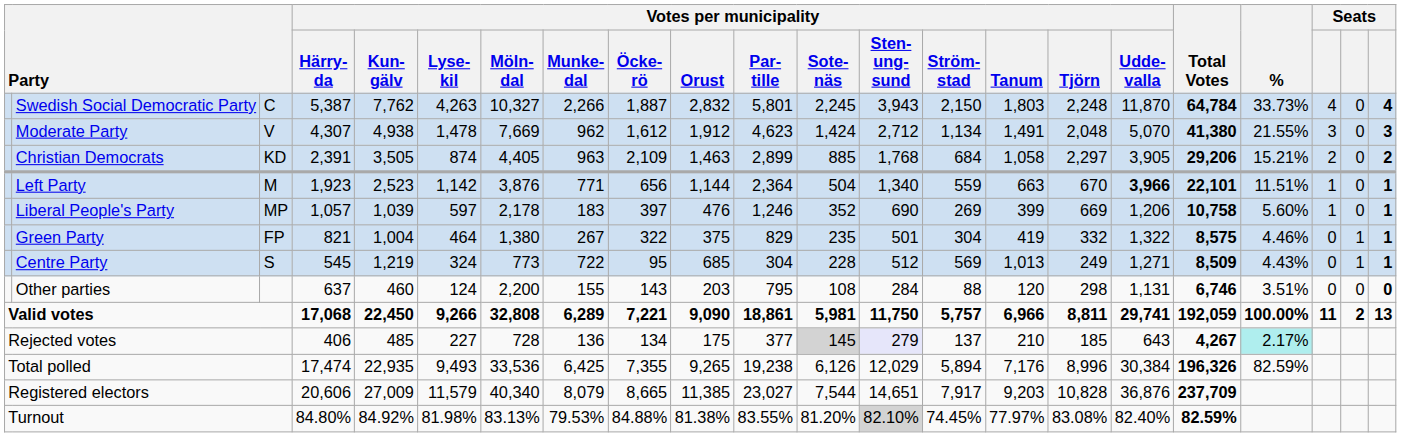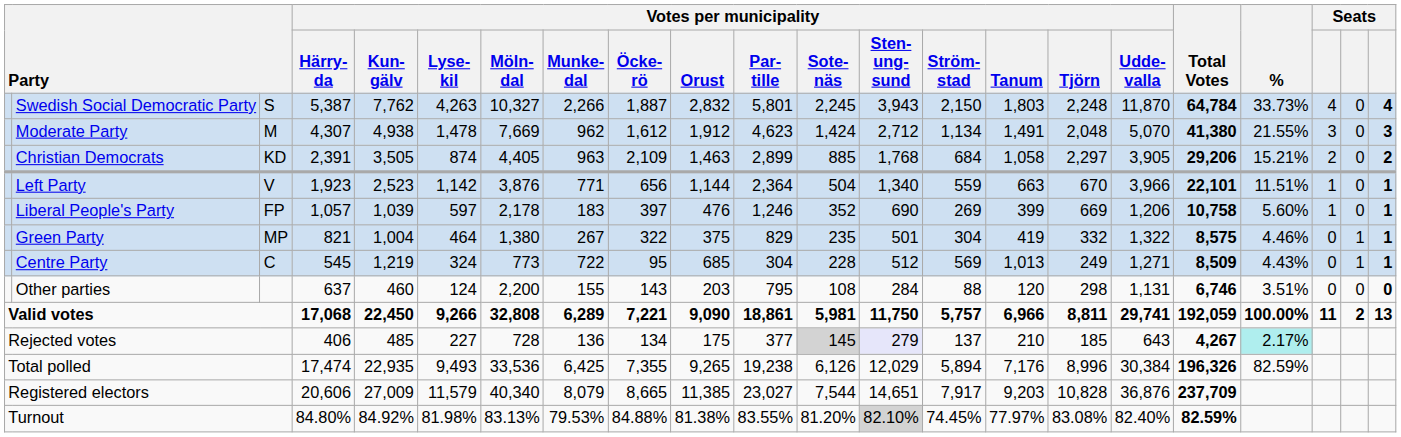 <table class="wikitable" border="1" style="text-align:right;">
 <tr>
 <th style="text-align:left;" valign=bottom rowspan=2 colspan=3>Party</th>
 <th colspan=14>Votes per municipality</th>
 <th align=center valign=bottom rowspan=2 width="50">Total Votes</th>
 <th align=center valign=bottom rowspan=2 width="50">%</th>
 <th colspan=3>Seats</th>
 </tr>
 <tr>
 <th align=center valign=bottom width="50"><a href='#'>Härry- da</a></th>
 <th align=center valign=bottom width="50"><a href='#'>Kun- gälv</a></th>
 <th align=center valign=bottom width="50"><a href='#'>Lyse- kil</a></th>
 <th align=center valign=bottom width="50"><a href='#'>Möln- dal</a></th>
 <th align=center valign=bottom width="50"><a href='#'>Munke- dal</a></th>
 <th align=center valign=bottom width="50"><a href='#'>Öcke- rö</a></th>
 <th align=center valign=bottom width="50"><a href='#'>Orust</a></th>
 <th align=center valign=bottom width="50"><a href='#'>Par- tille</a></th>
 <th align=center valign=bottom width="50"><a href='#'>Sote- näs</a></th>
 <th align=center valign=bottom width="50"><a href='#'>Sten- ung- sund</a></th>
 <th align=center valign=bottom width="50"><a href='#'>Ström- stad</a></th>
 <th align=center valign=bottom width="50"><a href='#'>Tanum</a></th>
 <th align=center valign=bottom width="50"><a href='#'>Tjörn</a></th>
 <th align=center valign=bottom width="50"><a href='#'>Udde- valla</a></th>
 <th align=center valign=bottom width="20"><small></small></th>
 <th align=center valign=bottom width="20"><small><a href='#'></a></small></th>
 <th align=center valign=bottom width="20"><small></small></th>
 </tr>
 <tr style="background:#CEE0F2;">
 <td></td>
 <td align=left style="white-space: nowrap;"><a href='#'>Swedish Social Democratic Party</a></td>
-<td align=left>C</td>
+<td align=left>S</td>
 <td>5,387</td>
 <td>7,762</td>
 <td>4,263</td>
 <td>10,327</td>
 <td>2,266</td>
 <td>1,887</td>
 <td>2,832</td>
 <td>5,801</td>
 <td>2,245</td>
 <td>3,943</td>
 <td>2,150</td>
 <td>1,803</td>
 <td>2,248</td>
 <td>11,870</td>
 <td><strong>64,784</strong></td>
 <td>33.73%</td>
 <td>4</td>
 <td>0</td>
 <td><strong>4</strong></td>
 </tr>
 <tr style="background:#CEE0F2;">
 <td></td>
 <td align=left><a href='#'>Moderate Party</a></td>
-<td align=left>V</td>
+<td align=left>M</td>
 <td>4,307</td>
 <td>4,938</td>
 <td>1,478</td>
 <td>7,669</td>
 <td>962</td>
 <td>1,612</td>
 <td>1,912</td>
 <td>4,623</td>
 <td>1,424</td>
 <td>2,712</td>
 <td>1,134</td>
 <td>1,491</td>
 <td>2,048</td>
 <td>5,070</td>
 <td><strong>41,380</strong></td>
 <td>21.55%</td>
 <td>3</td>
 <td>0</td>
 <td><strong>3</strong></td>
 </tr>
 <tr style="background:#CEE0F2;">
 <td></td>
 <td align=left><a href='#'>Christian Democrats</a></td>
 <td align=left>KD</td>
 <td>2,391</td>
 <td>3,505</td>
 <td>874</td>
 <td>4,405</td>
 <td>963</td>
 <td>2,109</td>
 <td>1,463</td>
 <td>2,899</td>
 <td>885</td>
 <td>1,768</td>
 <td>684</td>
 <td>1,058</td>
 <td>2,297</td>
 <td>3,905</td>
 <td><strong>29,206</strong></td>
 <td>15.21%</td>
 <td>2</td>
 <td>0</td>
 <td><strong>2</strong></td>
 </tr>
 <tr style="background:#CEE0F2; border-top:3px solid darkgray;">
 <td></td>
 <td align=left><a href='#'>Left Party</a></td>
-<td align=left>M</td>
+<td align=left>V</td>
 <td>1,923</td>
 <td>2,523</td>
 <td>1,142</td>
 <td>3,876</td>
 <td>771</td>
 <td>656</td>
 <td>1,144</td>
 <td>2,364</td>
 <td>504</td>
 <td>1,340</td>
 <td>559</td>
 <td>663</td>
 <td>670</td>
-<td><strong>3,966</strong></td>
+<td>3,966</td>
 <td><strong>22,101</strong></td>
 <td>11.51%</td>
 <td>1</td>
 <td>0</td>
 <td><strong>1</strong></td>
 </tr>
 <tr style="background:#CEE0F2;">
 <td></td>
 <td align=left><a href='#'>Liberal People's Party</a></td>
-<td align=left>MP</td>
+<td align=left>FP</td>
 <td>1,057</td>
 <td>1,039</td>
 <td>597</td>
 <td>2,178</td>
 <td>183</td>
 <td>397</td>
 <td>476</td>
 <td>1,246</td>
 <td>352</td>
 <td>690</td>
 <td>269</td>
 <td>399</td>
 <td>669</td>
 <td>1,206</td>
 <td><strong>10,758</strong></td>
 <td>5.60%</td>
 <td>1</td>
 <td>0</td>
 <td><strong>1</strong></td>
 </tr>
 <tr style="background:#CEE0F2;">
 <td></td>
 <td align=left><a href='#'>Green Party</a></td>
-<td align=left>FP</td>
+<td align=left>MP</td>
 <td>821</td>
 <td>1,004</td>
 <td>464</td>
 <td>1,380</td>
 <td>267</td>
 <td>322</td>
 <td>375</td>
 <td>829</td>
 <td>235</td>
 <td>501</td>
 <td>304</td>
 <td>419</td>
 <td>332</td>
 <td>1,322</td>
 <td><strong>8,575</strong></td>
 <td>4.46%</td>
 <td>0</td>
 <td>1</td>
 <td><strong>1</strong></td>
 </tr>
 <tr style="background:#CEE0F2;">
 <td></td>
 <td align=left><a href='#'>Centre Party</a></td>
-<td align=left>S</td>
+<td align=left>C</td>
 <td>545</td>
 <td>1,219</td>
 <td>324</td>
 <td>773</td>
 <td>722</td>
 <td>95</td>
 <td>685</td>
 <td>304</td>
 <td>228</td>
 <td>512</td>
 <td>569</td>
 <td>1,013</td>
 <td>249</td>
 <td>1,271</td>
 <td><strong>8,509</strong></td>
 <td>4.43%</td>
 <td>0</td>
 <td>1</td>
 <td><strong>1</strong></td>
 </tr>
 <tr>
 <td></td>
 <td align=left>Other parties</td>
 <td></td>
 <td>637</td>
 <td>460</td>
 <td>124</td>
 <td>2,200</td>
 <td>155</td>
 <td>143</td>
 <td>203</td>
 <td>795</td>
 <td>108</td>
 <td>284</td>
 <td>88</td>
 <td>120</td>
 <td>298</td>
 <td>1,131</td>
 <td><strong>6,746</strong></td>
 <td>3.51%</td>
 <td>0</td>
 <td>0</td>
 <td><strong>0</strong></td>
 </tr>
 <tr style="font-weight:bold">
 <td align=left colspan=3>Valid votes</td>
 <td>17,068</td>
 <td>22,450</td>
 <td>9,266</td>
 <td>32,808</td>
 <td>6,289</td>
 <td>7,221</td>
 <td>9,090</td>
 <td>18,861</td>
 <td>5,981</td>
 <td>11,750</td>
 <td>5,757</td>
 <td>6,966</td>
 <td>8,811</td>
 <td>29,741</td>
 <td>192,059</td>
 <td>100.00%</td>
 <td>11</td>
 <td>2</td>
 <td>13</td>
 </tr>
 <tr>
 <td align=left colspan=3>Rejected votes</td>
 <td>406</td>
 <td>485</td>
 <td>227</td>
 <td>728</td>
 <td>136</td>
 <td>134</td>
 <td>175</td>
 <td>377</td>
 <td style="background: lightgrey;">145</td>
 <td style="background: lavender;">279</td>
 <td>137</td>
 <td>210</td>
 <td>185</td>
 <td>643</td>
 <td><strong>4,267</strong></td>
 <td style="background: paleturquoise;">2.17%</td>
 <td></td>
 <td></td>
 <td></td>
 </tr>
 <tr>
 <td align=left colspan=3>Total polled</td>
 <td>17,474</td>
 <td>22,935</td>
 <td>9,493</td>
 <td>33,536</td>
 <td>6,425</td>
 <td>7,355</td>
 <td>9,265</td>
 <td>19,238</td>
 <td>6,126</td>
 <td>12,029</td>
 <td>5,894</td>
 <td>7,176</td>
 <td>8,996</td>
 <td>30,384</td>
 <td><strong>196,326</strong></td>
 <td>82.59%</td>
 <td></td>
 <td></td>
 <td></td>
 </tr>
 <tr>
 <td align=left colspan=3>Registered electors</td>
 <td>20,606</td>
 <td>27,009</td>
 <td>11,579</td>
 <td>40,340</td>
 <td>8,079</td>
 <td>8,665</td>
 <td>11,385</td>
 <td>23,027</td>
 <td>7,544</td>
 <td>14,651</td>
 <td>7,917</td>
 <td>9,203</td>
 <td>10,828</td>
 <td>36,876</td>
 <td><strong>237,709</strong></td>
 <td></td>
 <td></td>
 <td></td>
 <td></td>
 </tr>
 <tr>
 <td align=left colspan=3>Turnout</td>
 <td>84.80%</td>
 <td>84.92%</td>
 <td>81.98%</td>
 <td>83.13%</td>
 <td>79.53%</td>
 <td>84.88%</td>
 <td>81.38%</td>
 <td>83.55%</td>
 <td>81.20%</td>
 <td style="background: lightgrey;">82.10%</td>
 <td>74.45%</td>
 <td>77.97%</td>
 <td>83.08%</td>
 <td>82.40%</td>
 <td><strong>82.59%</strong></td>
 <td></td>
 <td></td>
 <td></td>
 <td></td>
 </tr>
 </table>
